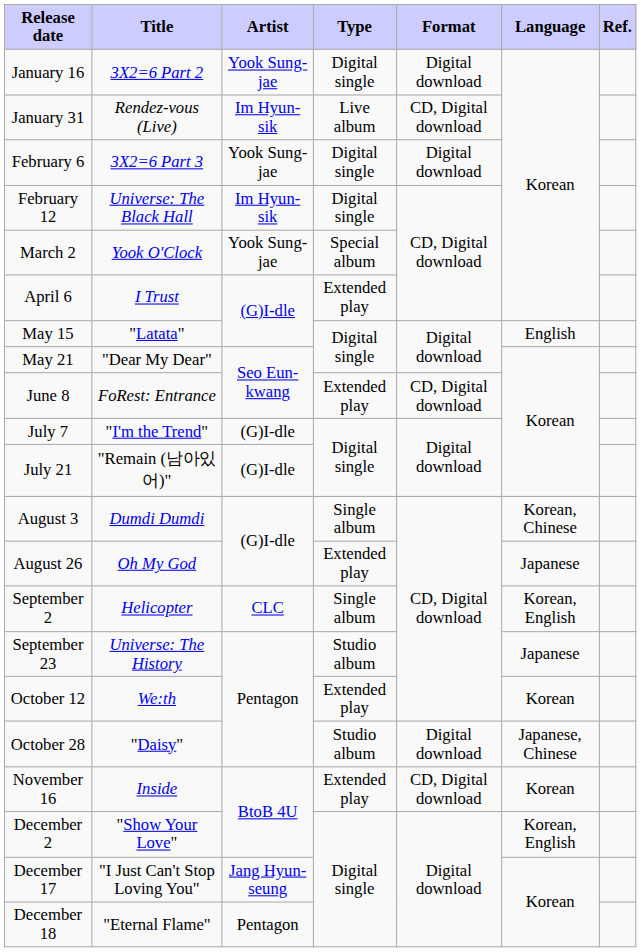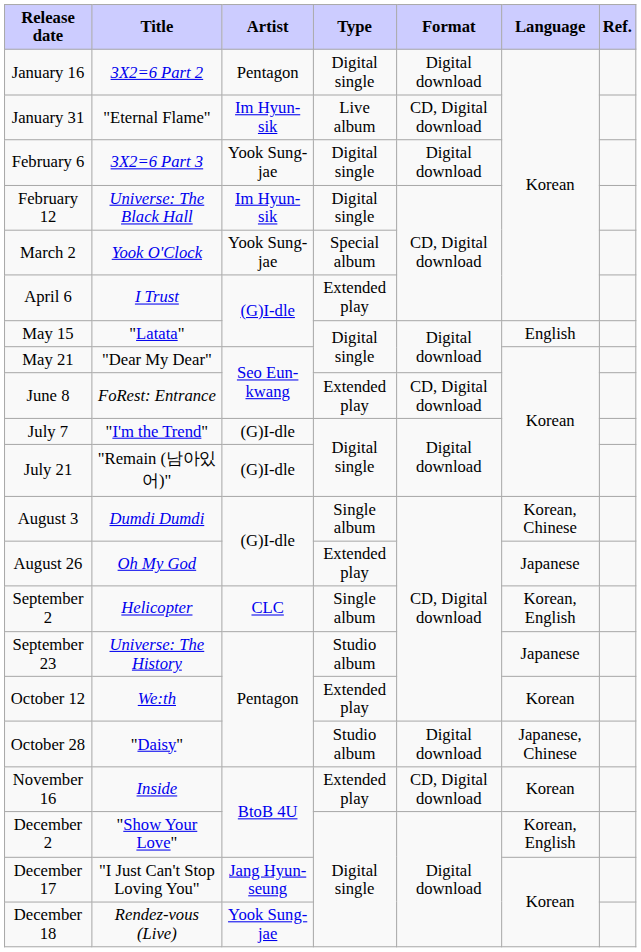 <table class="wikitable sortable" style="text-align:center">
 <tr>
 <th style="background:#CCF; width=20%;">Release date</th>
 <th style="background:#CCF; width=25%;">Title</th>
 <th style="background:#CCF; width=25%;">Artist</th>
 <th style="background:#CCF; width=25%;">Type</th>
 <th style="background:#CCF; width=25%;">Format</th>
 <th style="background:#CCF; width=25%;">Language</th>
 <th style="background:#CCF; width=25%;">Ref.</th>
 </tr>
 <tr>
 <td>January 16</td>
 <td><em><a href='#'>3X2=6 Part 2</a></em></td>
-<td><a href='#'>Yook Sung-jae</a></td>
+<td>Pentagon</td>
 <td>Digital single</td>
 <td>Digital download</td>
 <td rowspan="6">Korean</td>
 <td></td>
 </tr>
 <tr>
 <td>January 31</td>
-<td><em>Rendez-vous (Live)</em></td>
+<td>"Eternal Flame"</td>
 <td><a href='#'>Im Hyun-sik</a></td>
 <td>Live album</td>
 <td>CD, Digital download</td>
 <td></td>
 </tr>
 <tr>
 <td>February 6</td>
 <td><em><a href='#'>3X2=6 Part 3</a></em></td>
 <td>Yook Sung-jae</td>
 <td>Digital single</td>
 <td>Digital download</td>
 <td></td>
 </tr>
 <tr>
 <td>February 12</td>
 <td><em><a href='#'>Universe: The Black Hall</a></em></td>
 <td><a href='#'>Im Hyun-sik</a></td>
 <td>Digital single</td>
 <td rowspan="3">CD, Digital download</td>
 <td></td>
 </tr>
 <tr>
 <td>March 2</td>
 <td><em><a href='#'>Yook O'Clock</a></em></td>
 <td>Yook Sung-jae</td>
 <td>Special album</td>
 <td></td>
 </tr>
 <tr>
 <td>April 6</td>
 <td><em><a href='#'>I Trust</a></em></td>
 <td rowspan="2"><a href='#'>(G)I-dle</a></td>
 <td>Extended play</td>
 <td></td>
 </tr>
 <tr>
 <td>May 15</td>
 <td>"<a href='#'>Latata</a>"</td>
 <td rowspan="2">Digital single</td>
 <td rowspan="2">Digital download</td>
 <td>English</td>
 <td></td>
 </tr>
 <tr>
 <td>May 21</td>
 <td>"Dear My Dear" </td>
 <td rowspan="2"><a href='#'>Seo Eun-kwang</a></td>
 <td rowspan="4">Korean</td>
 <td></td>
 </tr>
 <tr>
 <td>June 8</td>
 <td><em>FoRest: Entrance</em></td>
 <td>Extended play</td>
 <td>CD, Digital download</td>
 <td></td>
 </tr>
 <tr>
 <td>July 7</td>
 <td>"<a href='#'>I'm the Trend</a>"</td>
 <td>(G)I-dle</td>
 <td rowspan="2">Digital single</td>
 <td rowspan="2">Digital download</td>
 <td></td>
 </tr>
 <tr>
 <td>July 21</td>
 <td>"Remain (남아있어)"</td>
 <td>(G)I-dle</td>
 <td></td>
 </tr>
 <tr>
 <td>August 3</td>
 <td><em><a href='#'>Dumdi Dumdi</a></em></td>
 <td rowspan="2">(G)I-dle</td>
 <td>Single album</td>
 <td rowspan="5">CD, Digital download</td>
 <td>Korean, Chinese</td>
 <td></td>
 </tr>
 <tr>
 <td>August 26</td>
 <td><em><a href='#'>Oh My God</a></em></td>
 <td>Extended play</td>
 <td>Japanese</td>
 <td></td>
 </tr>
 <tr>
 <td>September 2</td>
 <td><em><a href='#'>Helicopter</a></em></td>
 <td><a href='#'>CLC</a></td>
 <td>Single album</td>
 <td>Korean, English</td>
 <td></td>
 </tr>
 <tr>
 <td>September 23</td>
 <td><em><a href='#'>Universe: The History</a></em></td>
 <td rowspan="3">Pentagon</td>
 <td>Studio album</td>
 <td>Japanese</td>
 <td></td>
 </tr>
 <tr>
 <td>October 12</td>
 <td><em><a href='#'>We:th</a></em></td>
 <td>Extended play</td>
 <td>Korean</td>
 <td></td>
 </tr>
 <tr>
 <td>October 28</td>
 <td>"<a href='#'>Daisy</a>"</td>
 <td>Studio album</td>
 <td>Digital download</td>
 <td>Japanese, Chinese</td>
 <td></td>
 </tr>
 <tr>
 <td>November 16</td>
 <td><em><a href='#'>Inside</a></em></td>
 <td rowspan="2"><a href='#'>BtoB 4U</a></td>
 <td>Extended play</td>
 <td>CD, Digital download</td>
 <td>Korean</td>
 <td></td>
 </tr>
 <tr>
 <td>December 2</td>
 <td>"<a href='#'>Show Your Love</a>"</td>
 <td rowspan="3">Digital single</td>
 <td rowspan="3">Digital download</td>
 <td>Korean, English</td>
 <td></td>
 </tr>
 <tr>
 <td>December 17</td>
 <td>"I Just Can't Stop Loving You"</td>
 <td><a href='#'>Jang Hyun-seung</a></td>
 <td rowspan="2">Korean</td>
 <td></td>
 </tr>
 <tr>
 <td>December 18</td>
-<td>"Eternal Flame"</td>
-<td>Pentagon</td>
+<td><em>Rendez-vous (Live)</em></td>
+<td><a href='#'>Yook Sung-jae</a></td>
 <td></td>
 </tr>
 </table>
